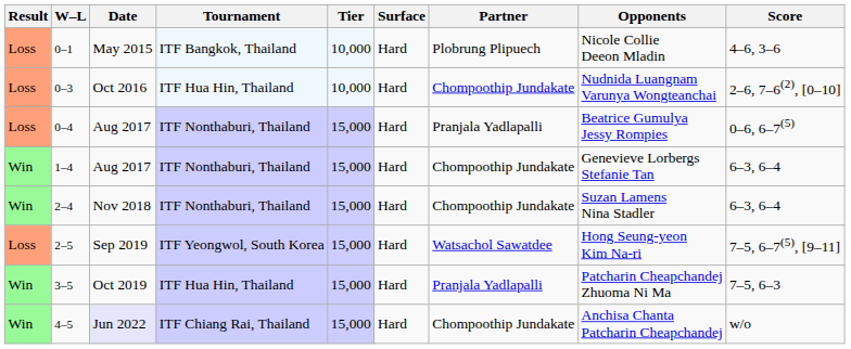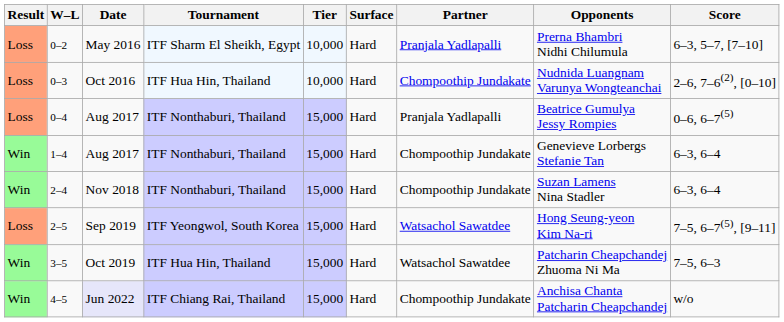 <table class="sortable wikitable">
 <tr>
 <th>Result</th>
 <th class="unsortable">W–L</th>
 <th>Date</th>
 <th>Tournament</th>
 <th>Tier</th>
 <th>Surface</th>
 <th>Partner</th>
 <th>Opponents</th>
 <th class="unsortable">Score</th>
 </tr>
 <tr>
 <td bgcolor=ffa07a>Loss</td>
-<td><small>0–1</small></td>
-<td>May 2015</td>
-<td bgcolor=f0f8ff>ITF Bangkok, Thailand</td>
+<td><small>0–2</small></td>
+<td>May 2016</td>
+<td bgcolor=f0f8ff>ITF Sharm El Sheikh, Egypt</td>
 <td bgcolor=f0f8ff>10,000</td>
 <td>Hard</td>
-<td> Plobrung Plipuech</td>
-<td> Nicole Collie <br>  Deeon Mladin</td>
-<td>4–6, 3–6</td>
+<td> <a href='#'>Pranjala Yadlapalli</a></td>
+<td> <a href='#'>Prerna Bhambri</a> <br>  Nidhi Chilumula</td>
+<td>6–3, 5–7, [7–10]</td>
 </tr>
 <tr>
 <td bgcolor=ffa07a>Loss</td>
 <td><small>0–3</small></td>
 <td>Oct 2016</td>
 <td bgcolor=f0f8ff>ITF Hua Hin, Thailand</td>
 <td bgcolor=f0f8ff>10,000</td>
 <td>Hard</td>
 <td> <a href='#'>Chompoothip Jundakate</a></td>
 <td> <a href='#'>Nudnida Luangnam</a> <br>  <a href='#'>Varunya Wongteanchai</a></td>
 <td>2–6, 7–6<sup>(2)</sup>, [0–10]</td>
 </tr>
 <tr>
 <td bgcolor=ffa07a>Loss</td>
 <td><small>0–4</small></td>
 <td>Aug 2017</td>
 <td bgcolor=#ccf>ITF Nonthaburi, Thailand</td>
 <td bgcolor=#ccf>15,000</td>
 <td>Hard</td>
 <td> Pranjala Yadlapalli</td>
 <td> <a href='#'>Beatrice Gumulya</a> <br>  <a href='#'>Jessy Rompies</a></td>
 <td>0–6, 6–7<sup>(5)</sup></td>
 </tr>
 <tr>
 <td bgcolor=98FB98>Win</td>
 <td><small>1–4</small></td>
 <td>Aug 2017</td>
 <td bgcolor=#ccf>ITF Nonthaburi, Thailand</td>
 <td bgcolor=#ccf>15,000</td>
 <td>Hard</td>
 <td> Chompoothip Jundakate</td>
 <td> Genevieve Lorbergs <br>  <a href='#'>Stefanie Tan</a></td>
 <td>6–3, 6–4</td>
 </tr>
 <tr>
 <td bgcolor=98FB98>Win</td>
 <td><small>2–4</small></td>
 <td>Nov 2018</td>
 <td bgcolor=#ccf>ITF Nonthaburi, Thailand</td>
 <td bgcolor=#ccf>15,000</td>
 <td>Hard</td>
 <td> Chompoothip Jundakate</td>
 <td> <a href='#'>Suzan Lamens</a> <br>  Nina Stadler</td>
 <td>6–3, 6–4</td>
 </tr>
 <tr>
 <td bgcolor=ffa07a>Loss</td>
 <td><small>2–5</small></td>
 <td>Sep 2019</td>
 <td bgcolor=#ccf>ITF Yeongwol, South Korea</td>
 <td bgcolor=#ccf>15,000</td>
 <td>Hard</td>
 <td> <a href='#'>Watsachol Sawatdee</a></td>
 <td> <a href='#'>Hong Seung-yeon</a> <br>  <a href='#'>Kim Na-ri</a></td>
 <td>7–5, 6–7<sup>(5)</sup>, [9–11]</td>
 </tr>
 <tr>
 <td bgcolor=98FB98>Win</td>
 <td><small>3–5</small></td>
 <td>Oct 2019</td>
 <td bgcolor=#ccf>ITF Hua Hin, Thailand</td>
 <td bgcolor=#ccf>15,000</td>
 <td>Hard</td>
-<td> <a href='#'>Pranjala Yadlapalli</a></td>
+<td> Watsachol Sawatdee</td>
 <td> <a href='#'>Patcharin Cheapchandej</a> <br>  Zhuoma Ni Ma</td>
 <td>7–5, 6–3</td>
 </tr>
 <tr>
 <td bgcolor=98FB98>Win</td>
 <td><small>4–5</small></td>
 <td style="background: lavender;">Jun 2022</td>
 <td bgcolor=#ccf>ITF Chiang Rai, Thailand</td>
 <td bgcolor=#ccf>15,000</td>
 <td>Hard</td>
 <td> Chompoothip Jundakate</td>
 <td> <a href='#'>Anchisa Chanta</a> <br>  <a href='#'>Patcharin Cheapchandej</a></td>
 <td>w/o</td>
 </tr>
 </table>
